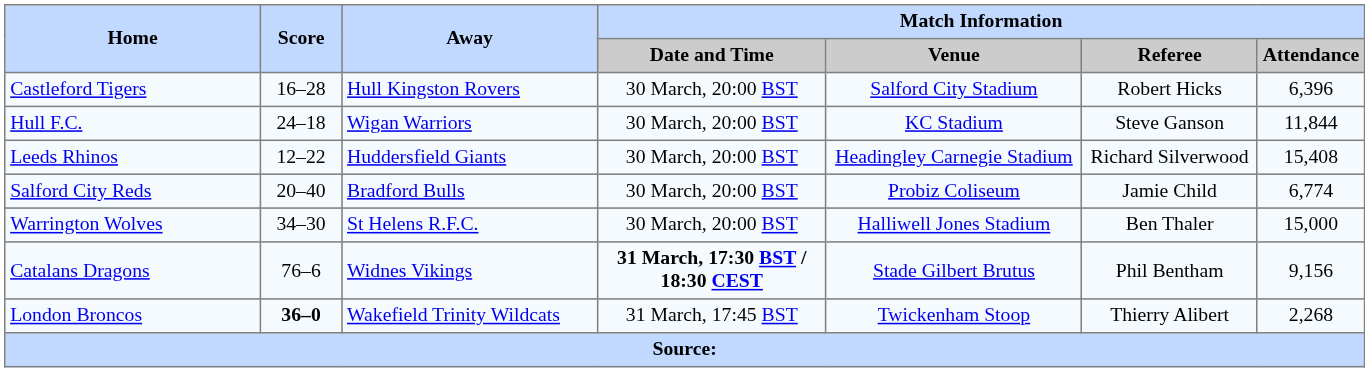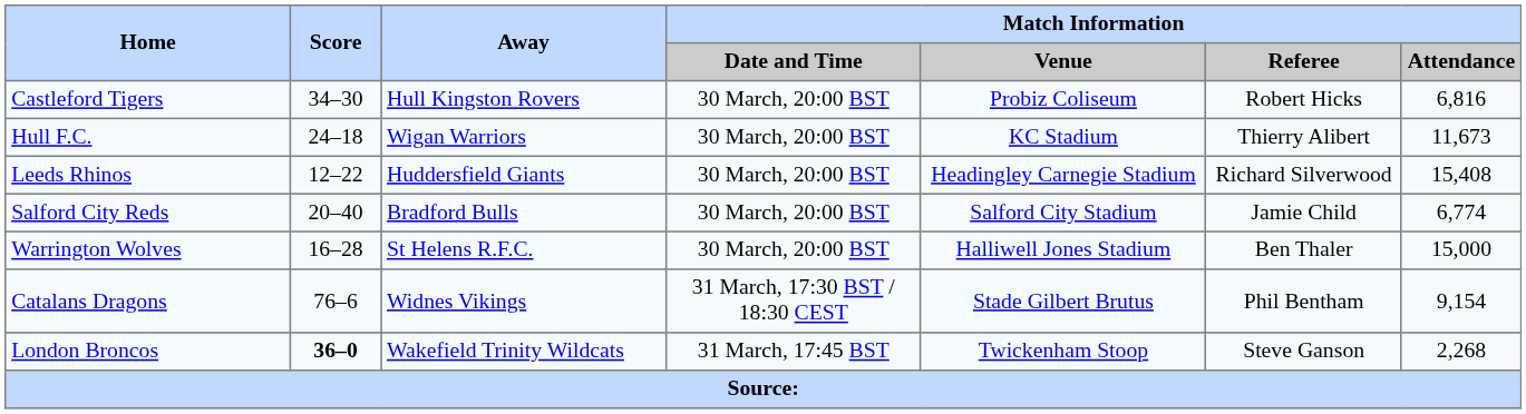 <table border=1 style="border-collapse:collapse; font-size:80%; text-align:center;" cellpadding=3 cellspacing=0 width=100%>
 <tr bgcolor=#C1D8FF>
 <th rowspan=2 width=19%>Home</th>
 <th rowspan=2 width=6%>Score</th>
 <th rowspan=2 width=19%>Away</th>
 <th colspan=6>Match Information</th>
 </tr>
 <tr bgcolor=#CCCCCC>
 <th width=17%>Date and Time</th>
 <th width=19%>Venue</th>
 <th width=13%>Referee</th>
 <th width=7%>Attendance</th>
 </tr>
 <tr bgcolor=#F5FAFF>
 <td align=left> <a href='#'>Castleford Tigers</a></td>
-<td>16–28</td>
+<td>34–30</td>
 <td align=left> <a href='#'>Hull Kingston Rovers</a></td>
 <td>30 March, 20:00 <a href='#'>BST</a></td>
-<td><a href='#'>Salford City Stadium</a></td>
+<td><a href='#'>Probiz Coliseum</a></td>
 <td>Robert Hicks</td>
-<td>6,396</td>
+<td>6,816</td>
 </tr>
 <tr bgcolor=#F5FAFF>
 <td align=left> <a href='#'>Hull F.C.</a></td>
 <td>24–18</td>
 <td align=left> <a href='#'>Wigan Warriors</a></td>
 <td>30 March, 20:00 <a href='#'>BST</a></td>
 <td><a href='#'>KC Stadium</a></td>
-<td>Steve Ganson</td>
-<td>11,844</td>
+<td>Thierry Alibert</td>
+<td>11,673</td>
 </tr>
 <tr bgcolor=#F5FAFF>
 <td align=left> <a href='#'>Leeds Rhinos</a></td>
 <td>12–22</td>
 <td align=left> <a href='#'>Huddersfield Giants</a></td>
 <td>30 March, 20:00 <a href='#'>BST</a></td>
 <td><a href='#'>Headingley Carnegie Stadium</a></td>
 <td>Richard Silverwood</td>
 <td>15,408</td>
 </tr>
 <tr bgcolor=#F5FAFF>
 <td align=left> <a href='#'>Salford City Reds</a></td>
 <td>20–40</td>
 <td align=left> <a href='#'>Bradford Bulls</a></td>
 <td>30 March, 20:00 <a href='#'>BST</a></td>
-<td><a href='#'>Probiz Coliseum</a></td>
+<td><a href='#'>Salford City Stadium</a></td>
 <td>Jamie Child</td>
 <td>6,774</td>
 </tr>
 <tr bgcolor=#F5FAFF>
 <td align=left> <a href='#'>Warrington Wolves</a></td>
-<td>34–30</td>
+<td>16–28</td>
 <td align=left> <a href='#'>St Helens R.F.C.</a></td>
 <td>30 March, 20:00 <a href='#'>BST</a></td>
 <td><a href='#'>Halliwell Jones Stadium</a></td>
 <td>Ben Thaler</td>
 <td>15,000</td>
 </tr>
 <tr bgcolor=#F5FAFF>
 <td align=left> <a href='#'>Catalans Dragons</a></td>
 <td>76–6</td>
 <td align=left> <a href='#'>Widnes Vikings</a></td>
-<td><strong>31 March, 17:30 <a href='#'>BST</a> / 18:30 <a href='#'>CEST</a></strong></td>
+<td>31 March, 17:30 <a href='#'>BST</a> / 18:30 <a href='#'>CEST</a></td>
 <td><a href='#'>Stade Gilbert Brutus</a></td>
 <td>Phil Bentham</td>
-<td>9,156</td>
+<td>9,154</td>
 </tr>
 <tr bgcolor=#F5FAFF>
 <td align=left> <a href='#'>London Broncos</a></td>
 <td><strong>36–0</strong></td>
 <td align=left> <a href='#'>Wakefield Trinity Wildcats</a></td>
 <td>31 March, 17:45 <a href='#'>BST</a></td>
 <td><a href='#'>Twickenham Stoop</a></td>
-<td>Thierry Alibert</td>
+<td>Steve Ganson</td>
 <td>2,268</td>
 </tr>
 <tr bgcolor=#C1D8FF>
 <th colspan=12>Source:</th>
 </tr>
 </table>
